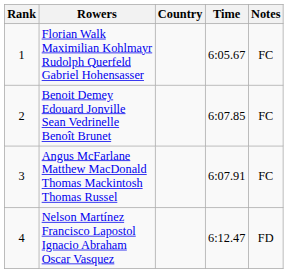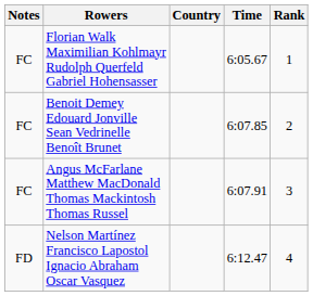 <table class="wikitable" style="text-align:center">
 <tr>
-<th>Rank</th>
+<th>Notes</th>
 <th>Rowers</th>
 <th>Country</th>
 <th>Time</th>
-<th>Notes</th>
+<th>Rank</th>
 </tr>
 <tr>
-<td>1</td>
+<td>FC</td>
 <td align="left"><a href='#'>Florian Walk</a><br><a href='#'>Maximilian Kohlmayr</a><br><a href='#'>Rudolph Querfeld</a><br><a href='#'>Gabriel Hohensasser</a></td>
 <td align="left"></td>
 <td>6:05.67</td>
-<td>FC</td>
+<td>1</td>
 </tr>
 <tr>
-<td>2</td>
+<td>FC</td>
 <td align="left"><a href='#'>Benoit Demey</a><br><a href='#'>Edouard Jonville</a><br><a href='#'>Sean Vedrinelle</a><br><a href='#'>Benoît Brunet</a></td>
 <td align="left"></td>
 <td>6:07.85</td>
-<td>FC</td>
+<td>2</td>
 </tr>
 <tr>
-<td>3</td>
+<td>FC</td>
 <td align="left"><a href='#'>Angus McFarlane</a><br><a href='#'>Matthew MacDonald</a><br><a href='#'>Thomas Mackintosh</a><br><a href='#'>Thomas Russel</a></td>
 <td align="left"></td>
 <td>6:07.91</td>
-<td>FC</td>
+<td>3</td>
 </tr>
 <tr>
-<td>4</td>
+<td>FD</td>
 <td align="left"><a href='#'>Nelson Martínez</a><br><a href='#'>Francisco Lapostol</a><br><a href='#'>Ignacio Abraham</a><br><a href='#'>Oscar Vasquez</a></td>
 <td align="left"></td>
 <td>6:12.47</td>
-<td>FD</td>
+<td>4</td>
 </tr>
 </table>
